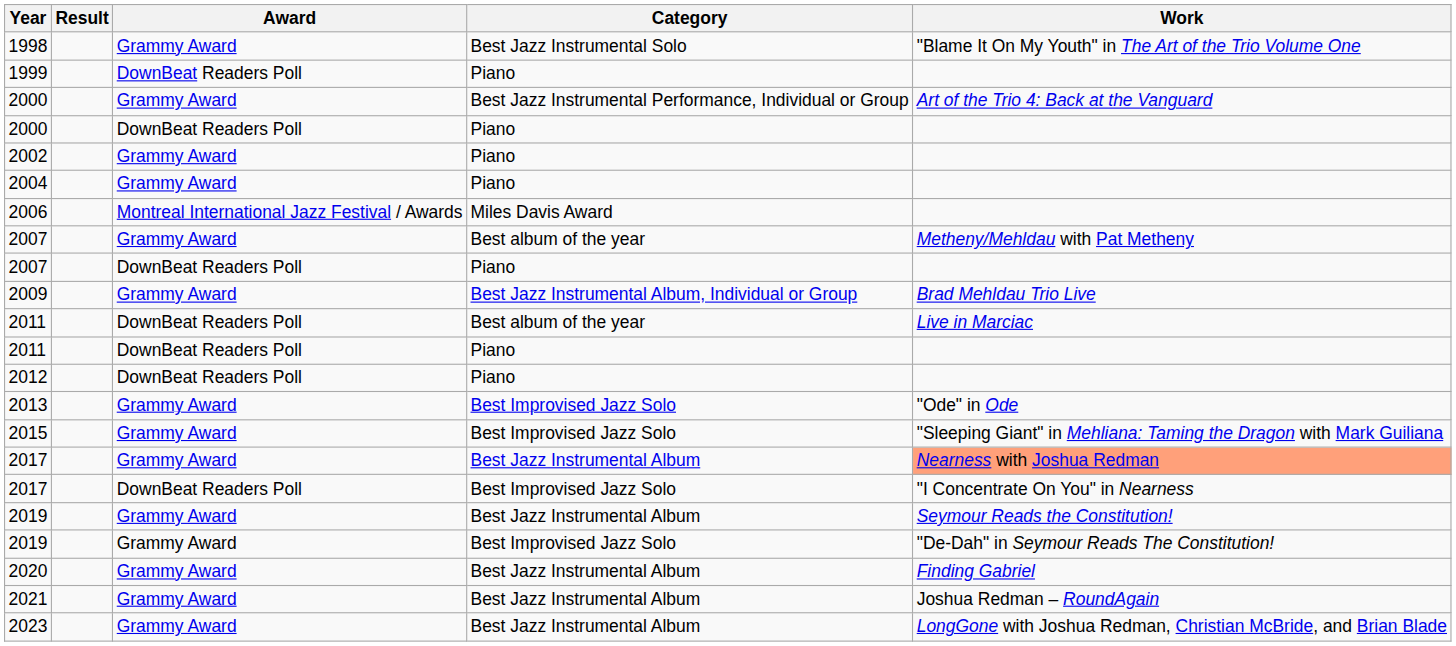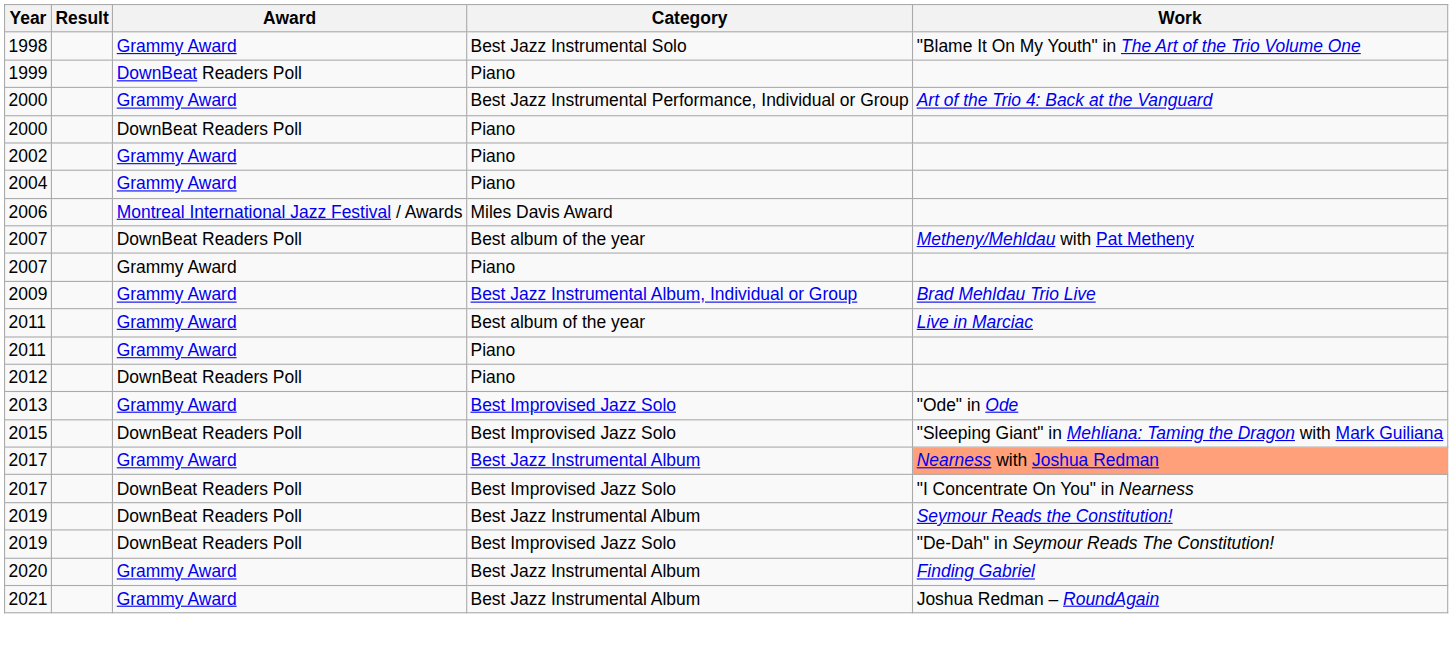 <table class="wikitable">
 <tr>
 <th>Year</th>
 <th>Result</th>
 <th>Award</th>
 <th>Category</th>
 <th>Work</th>
 </tr>
 <tr>
 <td>1998</td>
 <td></td>
 <td><a href='#'>Grammy Award</a></td>
 <td>Best Jazz Instrumental Solo</td>
 <td>"Blame It On My Youth" in <em><a href='#'>The Art of the Trio Volume One</a></em></td>
 </tr>
 <tr>
 <td>1999</td>
 <td></td>
 <td><a href='#'>DownBeat</a> Readers Poll</td>
 <td>Piano</td>
 <td></td>
 </tr>
 <tr>
 <td>2000</td>
 <td></td>
 <td><a href='#'>Grammy Award</a></td>
 <td>Best Jazz Instrumental Performance, Individual or Group</td>
 <td><em><a href='#'>Art of the Trio 4: Back at the Vanguard</a></em></td>
 </tr>
 <tr>
 <td>2000</td>
 <td></td>
 <td>DownBeat Readers Poll</td>
 <td>Piano</td>
 <td></td>
 </tr>
 <tr>
 <td>2002</td>
 <td></td>
 <td><a href='#'>Grammy Award</a></td>
 <td>Piano</td>
 <td></td>
 </tr>
 <tr>
 <td>2004</td>
 <td></td>
 <td><a href='#'>Grammy Award</a></td>
 <td>Piano</td>
 <td></td>
 </tr>
 <tr>
 <td>2006</td>
 <td></td>
 <td><a href='#'>Montreal International Jazz Festival</a> / Awards</td>
 <td>Miles Davis Award</td>
 <td></td>
 </tr>
 <tr ->
 <td>2007</td>
 <td></td>
-<td><a href='#'>Grammy Award</a></td>
+<td>DownBeat Readers Poll</td>
 <td>Best album of the year</td>
 <td><em><a href='#'>Metheny/Mehldau</a></em> with <a href='#'>Pat Metheny</a></td>
 </tr>
 <tr>
 <td>2007</td>
 <td></td>
-<td>DownBeat Readers Poll</td>
+<td>Grammy Award</td>
 <td>Piano</td>
 <td></td>
 </tr>
 <tr>
 <td>2009</td>
 <td></td>
 <td><a href='#'>Grammy Award</a></td>
 <td><a href='#'>Best Jazz Instrumental Album, Individual or Group</a></td>
 <td><em><a href='#'>Brad Mehldau Trio Live</a></em></td>
 </tr>
 <tr>
 <td>2011</td>
 <td></td>
-<td>DownBeat Readers Poll</td>
+<td><a href='#'>Grammy Award</a></td>
 <td>Best album of the year</td>
 <td><em><a href='#'>Live in Marciac</a></em></td>
 </tr>
 <tr>
 <td>2011</td>
 <td></td>
-<td>DownBeat Readers Poll</td>
+<td><a href='#'>Grammy Award</a></td>
 <td>Piano</td>
 <td></td>
 </tr>
 <tr>
 <td>2012</td>
 <td></td>
 <td>DownBeat Readers Poll</td>
 <td>Piano</td>
 <td></td>
 </tr>
 <tr>
 <td>2013</td>
 <td></td>
 <td><a href='#'>Grammy Award</a></td>
 <td><a href='#'>Best Improvised Jazz Solo</a></td>
 <td>"Ode" in <em><a href='#'>Ode</a></em></td>
 </tr>
 <tr>
 <td>2015</td>
 <td></td>
-<td><a href='#'>Grammy Award</a></td>
+<td>DownBeat Readers Poll</td>
 <td>Best Improvised Jazz Solo</td>
 <td>"Sleeping Giant" in <em><a href='#'>Mehliana: Taming the Dragon</a></em> with <a href='#'>Mark Guiliana</a></td>
 </tr>
 <tr>
 <td>2017</td>
 <td></td>
 <td><a href='#'>Grammy Award</a></td>
 <td><a href='#'>Best Jazz Instrumental Album</a></td>
 <td style="background: lightsalmon;"><em><a href='#'>Nearness</a></em> with <a href='#'>Joshua Redman</a></td>
 </tr>
 <tr>
 <td>2017</td>
 <td></td>
 <td>DownBeat Readers Poll</td>
 <td>Best Improvised Jazz Solo</td>
 <td>"I Concentrate On You" in <em>Nearness</em></td>
 </tr>
 <tr>
 <td>2019</td>
 <td></td>
-<td><a href='#'>Grammy Award</a></td>
+<td>DownBeat Readers Poll</td>
 <td>Best Jazz Instrumental Album</td>
 <td><em><a href='#'>Seymour Reads the Constitution!</a></em></td>
 </tr>
 <tr>
 <td>2019</td>
 <td></td>
-<td>Grammy Award</td>
+<td>DownBeat Readers Poll</td>
 <td>Best Improvised Jazz Solo</td>
 <td>"De-Dah" in <em>Seymour Reads The Constitution!</em></td>
 </tr>
 <tr>
 <td>2020</td>
 <td></td>
 <td><a href='#'>Grammy Award</a></td>
 <td>Best Jazz Instrumental Album</td>
 <td><em><a href='#'>Finding Gabriel</a></em></td>
 </tr>
 <tr>
 <td>2021</td>
 <td></td>
 <td><a href='#'>Grammy Award</a></td>
 <td>Best Jazz Instrumental Album</td>
 <td>Joshua Redman – <em><a href='#'>RoundAgain</a></em></td>
 </tr>
-<tr>
-<td>2023</td>
-<td></td>
-<td><a href='#'>Grammy Award</a></td>
-<td>Best Jazz Instrumental Album</td>
-<td><em><a href='#'>LongGone</a></em> with Joshua Redman, <a href='#'>Christian McBride</a>, and <a href='#'>Brian Blade</a></td>
-</tr>
 </table>
